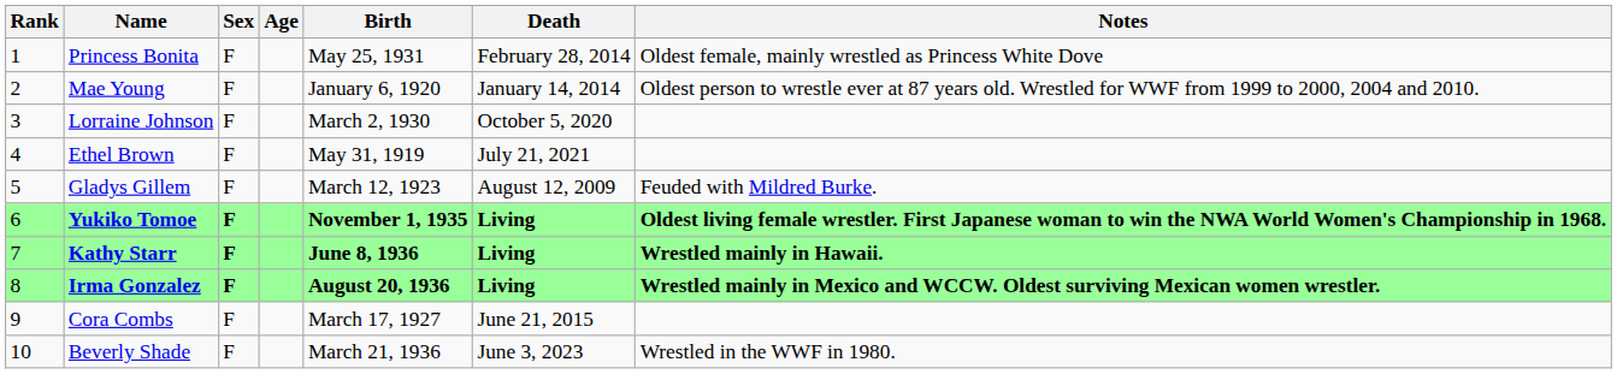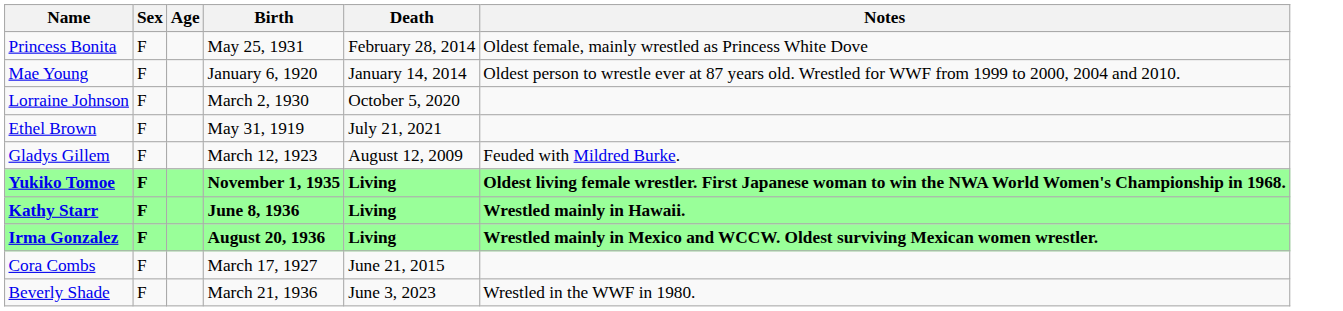 <table class="wikitable">
 <tr>
-<th>Rank</th>
 <th>Name</th>
 <th>Sex</th>
 <th>Age</th>
 <th>Birth</th>
 <th>Death</th>
 <th>Notes</th>
 </tr>
 <tr>
-<td>1</td>
 <td><a href='#'>Princess Bonita</a></td>
 <td>F</td>
 <td></td>
 <td>May 25, 1931</td>
 <td>February 28, 2014</td>
 <td>Oldest female, mainly wrestled as Princess White Dove</td>
 </tr>
 <tr>
-<td>2</td>
 <td><a href='#'>Mae Young</a></td>
 <td>F</td>
 <td></td>
 <td>January 6, 1920</td>
 <td>January 14, 2014</td>
 <td>Oldest person to wrestle ever at 87 years old. Wrestled for WWF from 1999 to 2000, 2004 and 2010.</td>
 </tr>
 <tr>
-<td>3</td>
 <td><a href='#'>Lorraine Johnson</a></td>
 <td>F</td>
 <td></td>
 <td>March 2, 1930</td>
 <td>October 5, 2020</td>
 <td></td>
 </tr>
 <tr>
-<td>4</td>
 <td><a href='#'>Ethel Brown</a></td>
 <td>F</td>
 <td></td>
 <td>May 31, 1919</td>
 <td>July 21, 2021</td>
 <td></td>
 </tr>
 <tr>
-<td>5</td>
 <td><a href='#'>Gladys Gillem</a></td>
 <td>F</td>
 <td></td>
 <td>March 12, 1923</td>
 <td>August 12, 2009</td>
 <td>Feuded with <a href='#'>Mildred Burke</a>.</td>
 </tr>
 <tr>
-<td bgcolor="99FF99">6</td>
 <td bgcolor="99FF99"><strong><a href='#'>Yukiko Tomoe</a></strong></td>
 <td bgcolor="99FF99"><strong>F</strong></td>
 <td bgcolor="99FF99"><strong></strong></td>
 <td bgcolor="99FF99"><strong>November 1, 1935</strong></td>
 <td bgcolor="99FF99"><strong>Living</strong></td>
 <td bgcolor="99FF99"><strong>Oldest living female wrestler. First Japanese woman to win the NWA World Women's Championship in 1968.</strong></td>
 </tr>
 <tr>
-<td bgcolor="99FF99">7</td>
 <td bgcolor="99FF99"><strong><a href='#'>Kathy Starr</a></strong></td>
 <td bgcolor="99FF99"><strong>F</strong></td>
 <td bgcolor="99FF99"><strong></strong></td>
 <td bgcolor="99FF99"><strong>June 8, 1936</strong></td>
 <td bgcolor="99FF99"><strong>Living</strong></td>
 <td bgcolor="99FF99"><strong>Wrestled mainly in Hawaii.</strong></td>
 </tr>
 <tr>
-<td bgcolor="99FF99">8</td>
 <td bgcolor="99FF99"><strong><a href='#'>Irma Gonzalez</a></strong></td>
 <td bgcolor="99FF99"><strong>F</strong></td>
 <td bgcolor="99FF99"><strong></strong></td>
 <td bgcolor="99FF99"><strong>August 20, 1936</strong></td>
 <td bgcolor="99FF99"><strong>Living</strong></td>
 <td bgcolor="99FF99"><strong>Wrestled mainly in Mexico and WCCW. Oldest surviving Mexican women wrestler.</strong></td>
 </tr>
 <tr>
-<td>9</td>
 <td><a href='#'>Cora Combs</a></td>
 <td>F</td>
 <td></td>
 <td>March 17, 1927</td>
 <td>June 21, 2015</td>
 <td></td>
 </tr>
 <tr>
-<td>10</td>
 <td><a href='#'>Beverly Shade</a></td>
 <td>F</td>
 <td></td>
 <td>March 21, 1936</td>
 <td>June 3, 2023</td>
 <td>Wrestled in the WWF in 1980.</td>
 </tr>
 </table>
